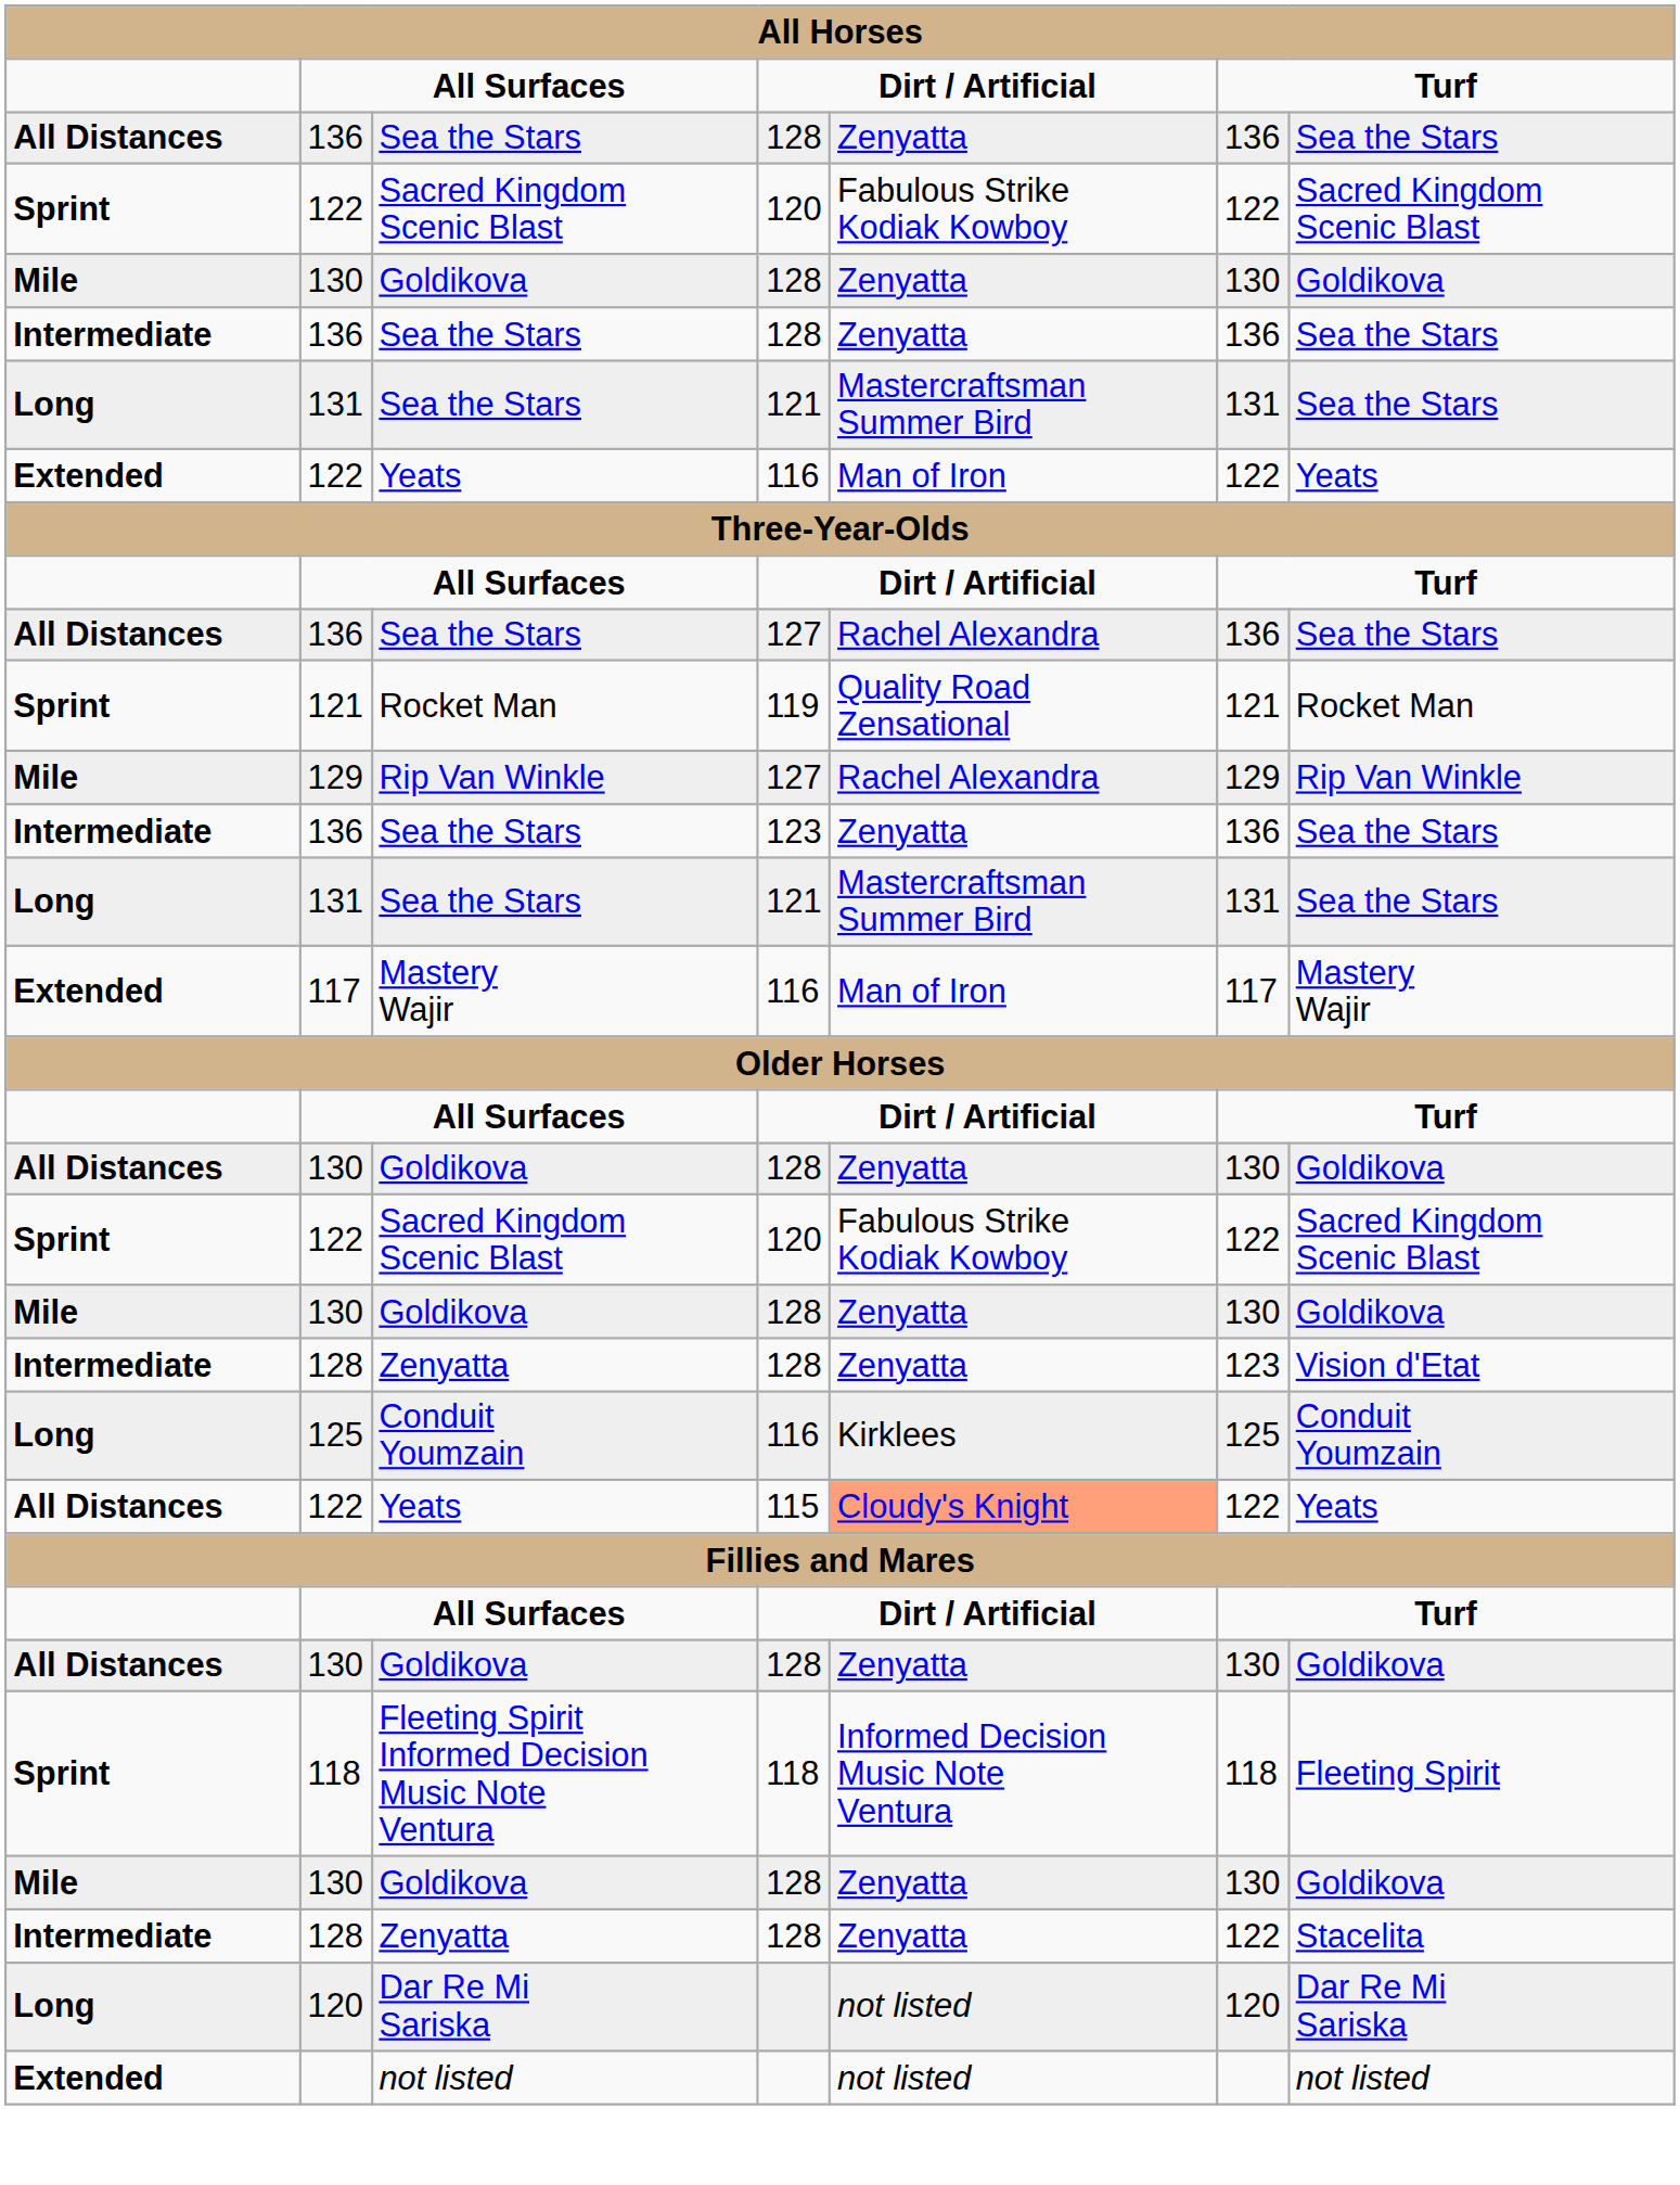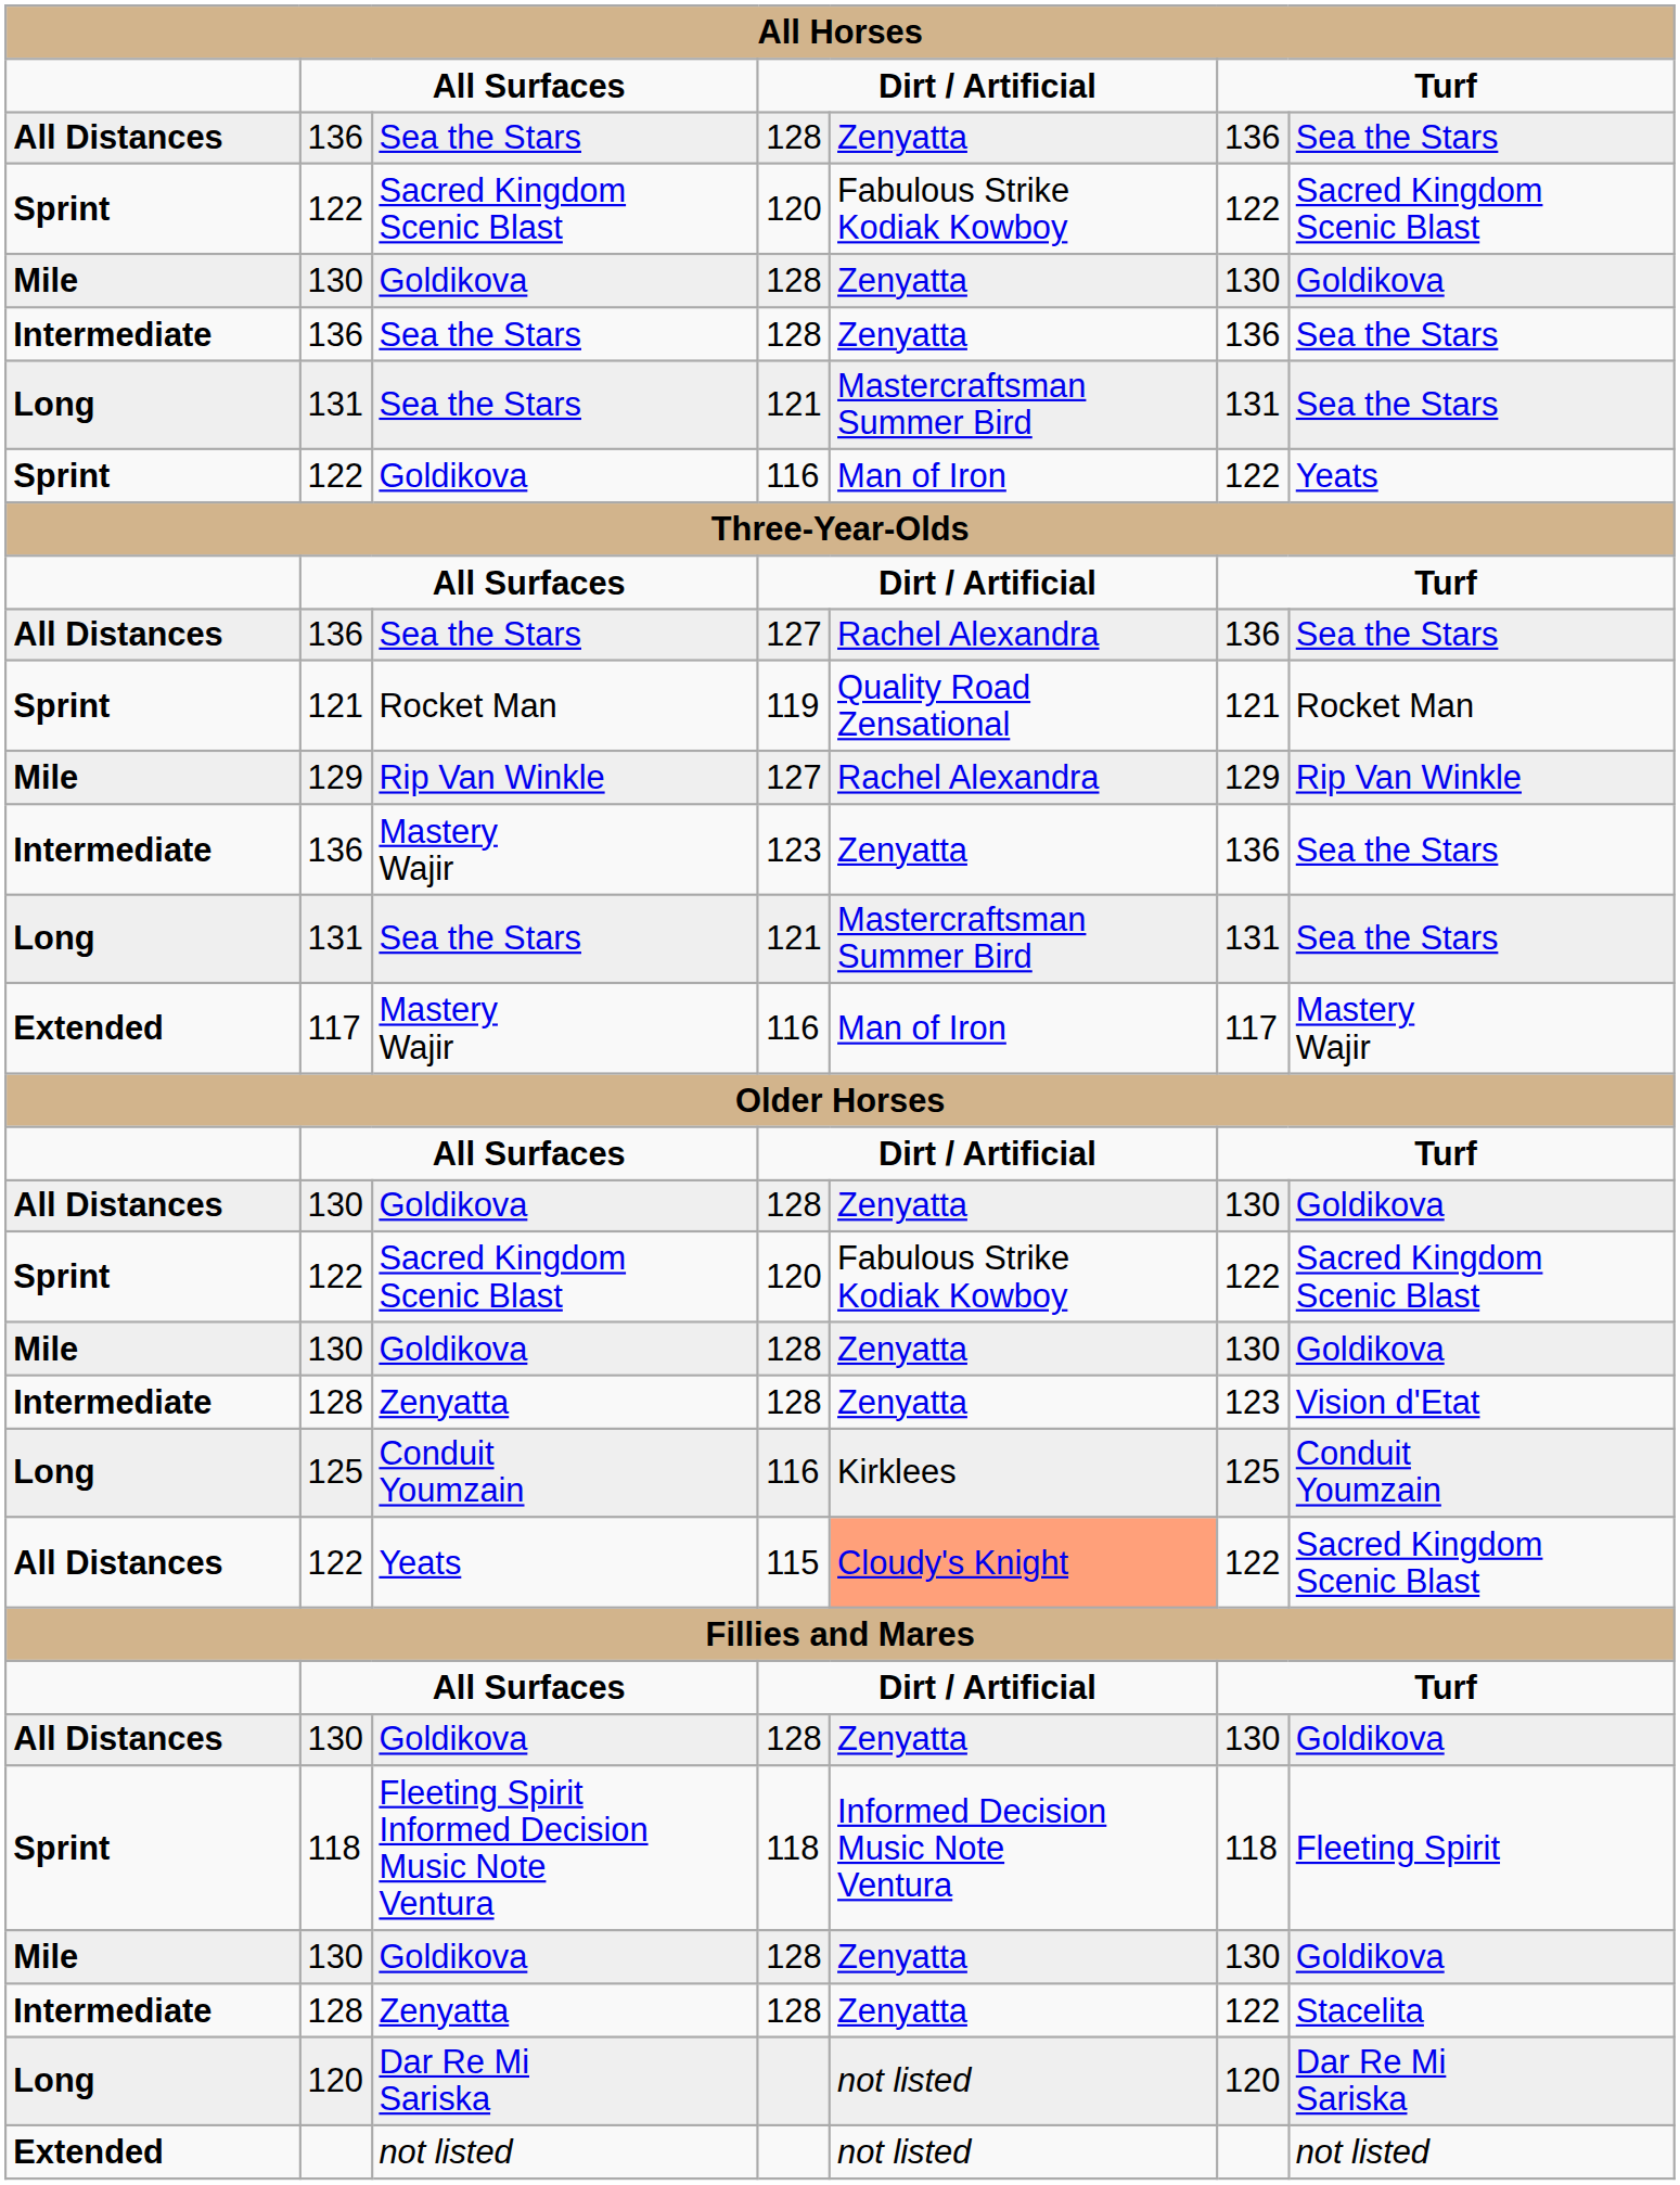 <table class="wikitable" style="font-size:90%">
 <tr align=center>
 <td bgcolor=#D2B48C colspan=7><strong>All Horses</strong></td>
 </tr>
 <tr align=center>
 <td></td>
 <td colspan=2><strong>All Surfaces</strong></td>
 <td colspan=2><strong>Dirt / Artificial</strong></td>
 <td colspan=2><strong>Turf</strong></td>
 </tr>
 <tr bgcolor=#EFEFEF>
 <td width="120px"><strong>All Distances</strong></td>
 <td>136</td>
 <td width="160px"><a href='#'>Sea the Stars</a></td>
 <td>128</td>
 <td width="160px"><a href='#'>Zenyatta</a></td>
 <td>136</td>
 <td width="160px"><a href='#'>Sea the Stars</a></td>
 </tr>
 <tr>
 <td><strong>Sprint</strong></td>
 <td>122</td>
 <td><a href='#'>Sacred Kingdom</a><br><a href='#'>Scenic Blast</a></td>
 <td>120</td>
 <td>Fabulous Strike<br><a href='#'>Kodiak Kowboy</a></td>
 <td>122</td>
 <td><a href='#'>Sacred Kingdom</a><br><a href='#'>Scenic Blast</a></td>
 </tr>
 <tr bgcolor=#EFEFEF>
 <td><strong>Mile</strong></td>
 <td>130</td>
 <td><a href='#'>Goldikova</a></td>
 <td>128</td>
 <td><a href='#'>Zenyatta</a></td>
 <td>130</td>
 <td><a href='#'>Goldikova</a></td>
 </tr>
 <tr>
 <td><strong>Intermediate</strong></td>
 <td>136</td>
 <td><a href='#'>Sea the Stars</a></td>
 <td>128</td>
 <td><a href='#'>Zenyatta</a></td>
 <td>136</td>
 <td><a href='#'>Sea the Stars</a></td>
 </tr>
 <tr bgcolor=#EFEFEF>
 <td><strong>Long</strong></td>
 <td>131</td>
 <td><a href='#'>Sea the Stars</a></td>
 <td>121</td>
 <td><a href='#'>Mastercraftsman</a><br><a href='#'>Summer Bird</a></td>
 <td>131</td>
 <td><a href='#'>Sea the Stars</a></td>
 </tr>
 <tr>
-<td><strong>Extended</strong></td>
+<td><strong>Sprint</strong></td>
 <td>122</td>
-<td><a href='#'>Yeats</a></td>
+<td><a href='#'>Goldikova</a></td>
 <td>116</td>
 <td><a href='#'>Man of Iron</a></td>
 <td>122</td>
 <td><a href='#'>Yeats</a></td>
 </tr>
 <tr align=center>
 <td bgcolor=#D2B48C colspan=7><strong>Three-Year-Olds</strong></td>
 </tr>
 <tr align=center>
 <td></td>
 <td colspan=2><strong>All Surfaces</strong></td>
 <td colspan=2><strong>Dirt / Artificial</strong></td>
 <td colspan=2><strong>Turf</strong></td>
 </tr>
 <tr bgcolor=#EFEFEF>
 <td><strong>All Distances</strong></td>
 <td>136</td>
 <td><a href='#'>Sea the Stars</a></td>
 <td>127</td>
 <td><a href='#'>Rachel Alexandra</a></td>
 <td>136</td>
 <td><a href='#'>Sea the Stars</a></td>
 </tr>
 <tr>
 <td><strong>Sprint</strong></td>
 <td>121</td>
 <td>Rocket Man</td>
 <td>119</td>
 <td><a href='#'>Quality Road</a><br><a href='#'>Zensational</a></td>
 <td>121</td>
 <td>Rocket Man</td>
 </tr>
 <tr bgcolor=#EFEFEF>
 <td><strong>Mile</strong></td>
 <td>129</td>
 <td><a href='#'>Rip Van Winkle</a></td>
 <td>127</td>
 <td><a href='#'>Rachel Alexandra</a></td>
 <td>129</td>
 <td><a href='#'>Rip Van Winkle</a></td>
 </tr>
 <tr>
 <td><strong>Intermediate</strong></td>
 <td>136</td>
-<td><a href='#'>Sea the Stars</a></td>
+<td><a href='#'>Mastery</a><br>Wajir</td>
 <td>123</td>
 <td><a href='#'>Zenyatta</a></td>
 <td>136</td>
 <td><a href='#'>Sea the Stars</a></td>
 </tr>
 <tr bgcolor=#EFEFEF>
 <td><strong>Long</strong></td>
 <td>131</td>
 <td><a href='#'>Sea the Stars</a></td>
 <td>121</td>
 <td><a href='#'>Mastercraftsman</a><br><a href='#'>Summer Bird</a></td>
 <td>131</td>
 <td><a href='#'>Sea the Stars</a></td>
 </tr>
 <tr>
 <td><strong>Extended</strong></td>
 <td>117</td>
 <td><a href='#'>Mastery</a><br>Wajir</td>
 <td>116</td>
 <td><a href='#'>Man of Iron</a></td>
 <td>117</td>
 <td><a href='#'>Mastery</a><br>Wajir</td>
 </tr>
 <tr align=center>
 <td bgcolor=#D2B48C colspan=7><strong>Older Horses</strong></td>
 </tr>
 <tr align=center>
 <td></td>
 <td colspan=2><strong>All Surfaces</strong></td>
 <td colspan=2><strong>Dirt / Artificial</strong></td>
 <td colspan=2><strong>Turf</strong></td>
 </tr>
 <tr bgcolor=#EFEFEF>
 <td><strong>All Distances</strong></td>
 <td>130</td>
 <td><a href='#'>Goldikova</a></td>
 <td>128</td>
 <td><a href='#'>Zenyatta</a></td>
 <td>130</td>
 <td><a href='#'>Goldikova</a></td>
 </tr>
 <tr>
 <td><strong>Sprint</strong></td>
 <td>122</td>
 <td><a href='#'>Sacred Kingdom</a><br><a href='#'>Scenic Blast</a></td>
 <td>120</td>
 <td>Fabulous Strike<br><a href='#'>Kodiak Kowboy</a></td>
 <td>122</td>
 <td><a href='#'>Sacred Kingdom</a><br><a href='#'>Scenic Blast</a></td>
 </tr>
 <tr bgcolor=#EFEFEF>
 <td><strong>Mile</strong></td>
 <td>130</td>
 <td><a href='#'>Goldikova</a></td>
 <td>128</td>
 <td><a href='#'>Zenyatta</a></td>
 <td>130</td>
 <td><a href='#'>Goldikova</a></td>
 </tr>
 <tr>
 <td><strong>Intermediate</strong></td>
 <td>128</td>
 <td><a href='#'>Zenyatta</a></td>
 <td>128</td>
 <td><a href='#'>Zenyatta</a></td>
 <td>123</td>
 <td><a href='#'>Vision d'Etat</a></td>
 </tr>
 <tr bgcolor=#EFEFEF>
 <td><strong>Long</strong></td>
 <td>125</td>
 <td><a href='#'>Conduit</a><br><a href='#'>Youmzain</a></td>
 <td>116</td>
 <td>Kirklees</td>
 <td>125</td>
 <td><a href='#'>Conduit</a><br><a href='#'>Youmzain</a></td>
 </tr>
 <tr>
 <td><strong>All Distances</strong></td>
 <td>122</td>
 <td><a href='#'>Yeats</a></td>
 <td>115</td>
 <td style="background: lightsalmon;"><a href='#'>Cloudy's Knight</a></td>
 <td>122</td>
-<td><a href='#'>Yeats</a></td>
+<td><a href='#'>Sacred Kingdom</a><br><a href='#'>Scenic Blast</a></td>
 </tr>
 <tr align=center>
 <td bgcolor=#D2B48C colspan=7><strong>Fillies and Mares</strong></td>
 </tr>
 <tr align=center>
 <td></td>
 <td colspan=2><strong>All Surfaces</strong></td>
 <td colspan=2><strong>Dirt / Artificial</strong></td>
 <td colspan=2><strong>Turf</strong></td>
 </tr>
 <tr bgcolor=#EFEFEF>
 <td><strong>All Distances</strong></td>
 <td>130</td>
 <td><a href='#'>Goldikova</a></td>
 <td>128</td>
 <td><a href='#'>Zenyatta</a></td>
 <td>130</td>
 <td><a href='#'>Goldikova</a></td>
 </tr>
 <tr>
 <td><strong>Sprint</strong></td>
 <td>118</td>
 <td><a href='#'>Fleeting Spirit</a><br><a href='#'>Informed Decision</a><br><a href='#'>Music Note</a><br><a href='#'>Ventura</a></td>
 <td>118</td>
 <td><a href='#'>Informed Decision</a><br><a href='#'>Music Note</a><br><a href='#'>Ventura</a></td>
 <td>118</td>
 <td><a href='#'>Fleeting Spirit</a></td>
 </tr>
 <tr bgcolor=#EFEFEF>
 <td><strong>Mile</strong></td>
 <td>130</td>
 <td><a href='#'>Goldikova</a></td>
 <td>128</td>
 <td><a href='#'>Zenyatta</a></td>
 <td>130</td>
 <td><a href='#'>Goldikova</a></td>
 </tr>
 <tr>
 <td><strong>Intermediate</strong></td>
 <td>128</td>
 <td><a href='#'>Zenyatta</a></td>
 <td>128</td>
 <td><a href='#'>Zenyatta</a></td>
 <td>122</td>
 <td><a href='#'>Stacelita</a></td>
 </tr>
 <tr bgcolor=#EFEFEF>
 <td><strong>Long</strong></td>
 <td>120</td>
 <td><a href='#'>Dar Re Mi</a><br><a href='#'>Sariska</a></td>
 <td></td>
 <td><em>not listed</em></td>
 <td>120</td>
 <td><a href='#'>Dar Re Mi</a><br><a href='#'>Sariska</a></td>
 </tr>
 <tr>
 <td><strong>Extended</strong></td>
 <td></td>
 <td><em>not listed</em></td>
 <td></td>
 <td><em>not listed</em></td>
 <td></td>
 <td><em>not listed</em></td>
 </tr>
 </table>
